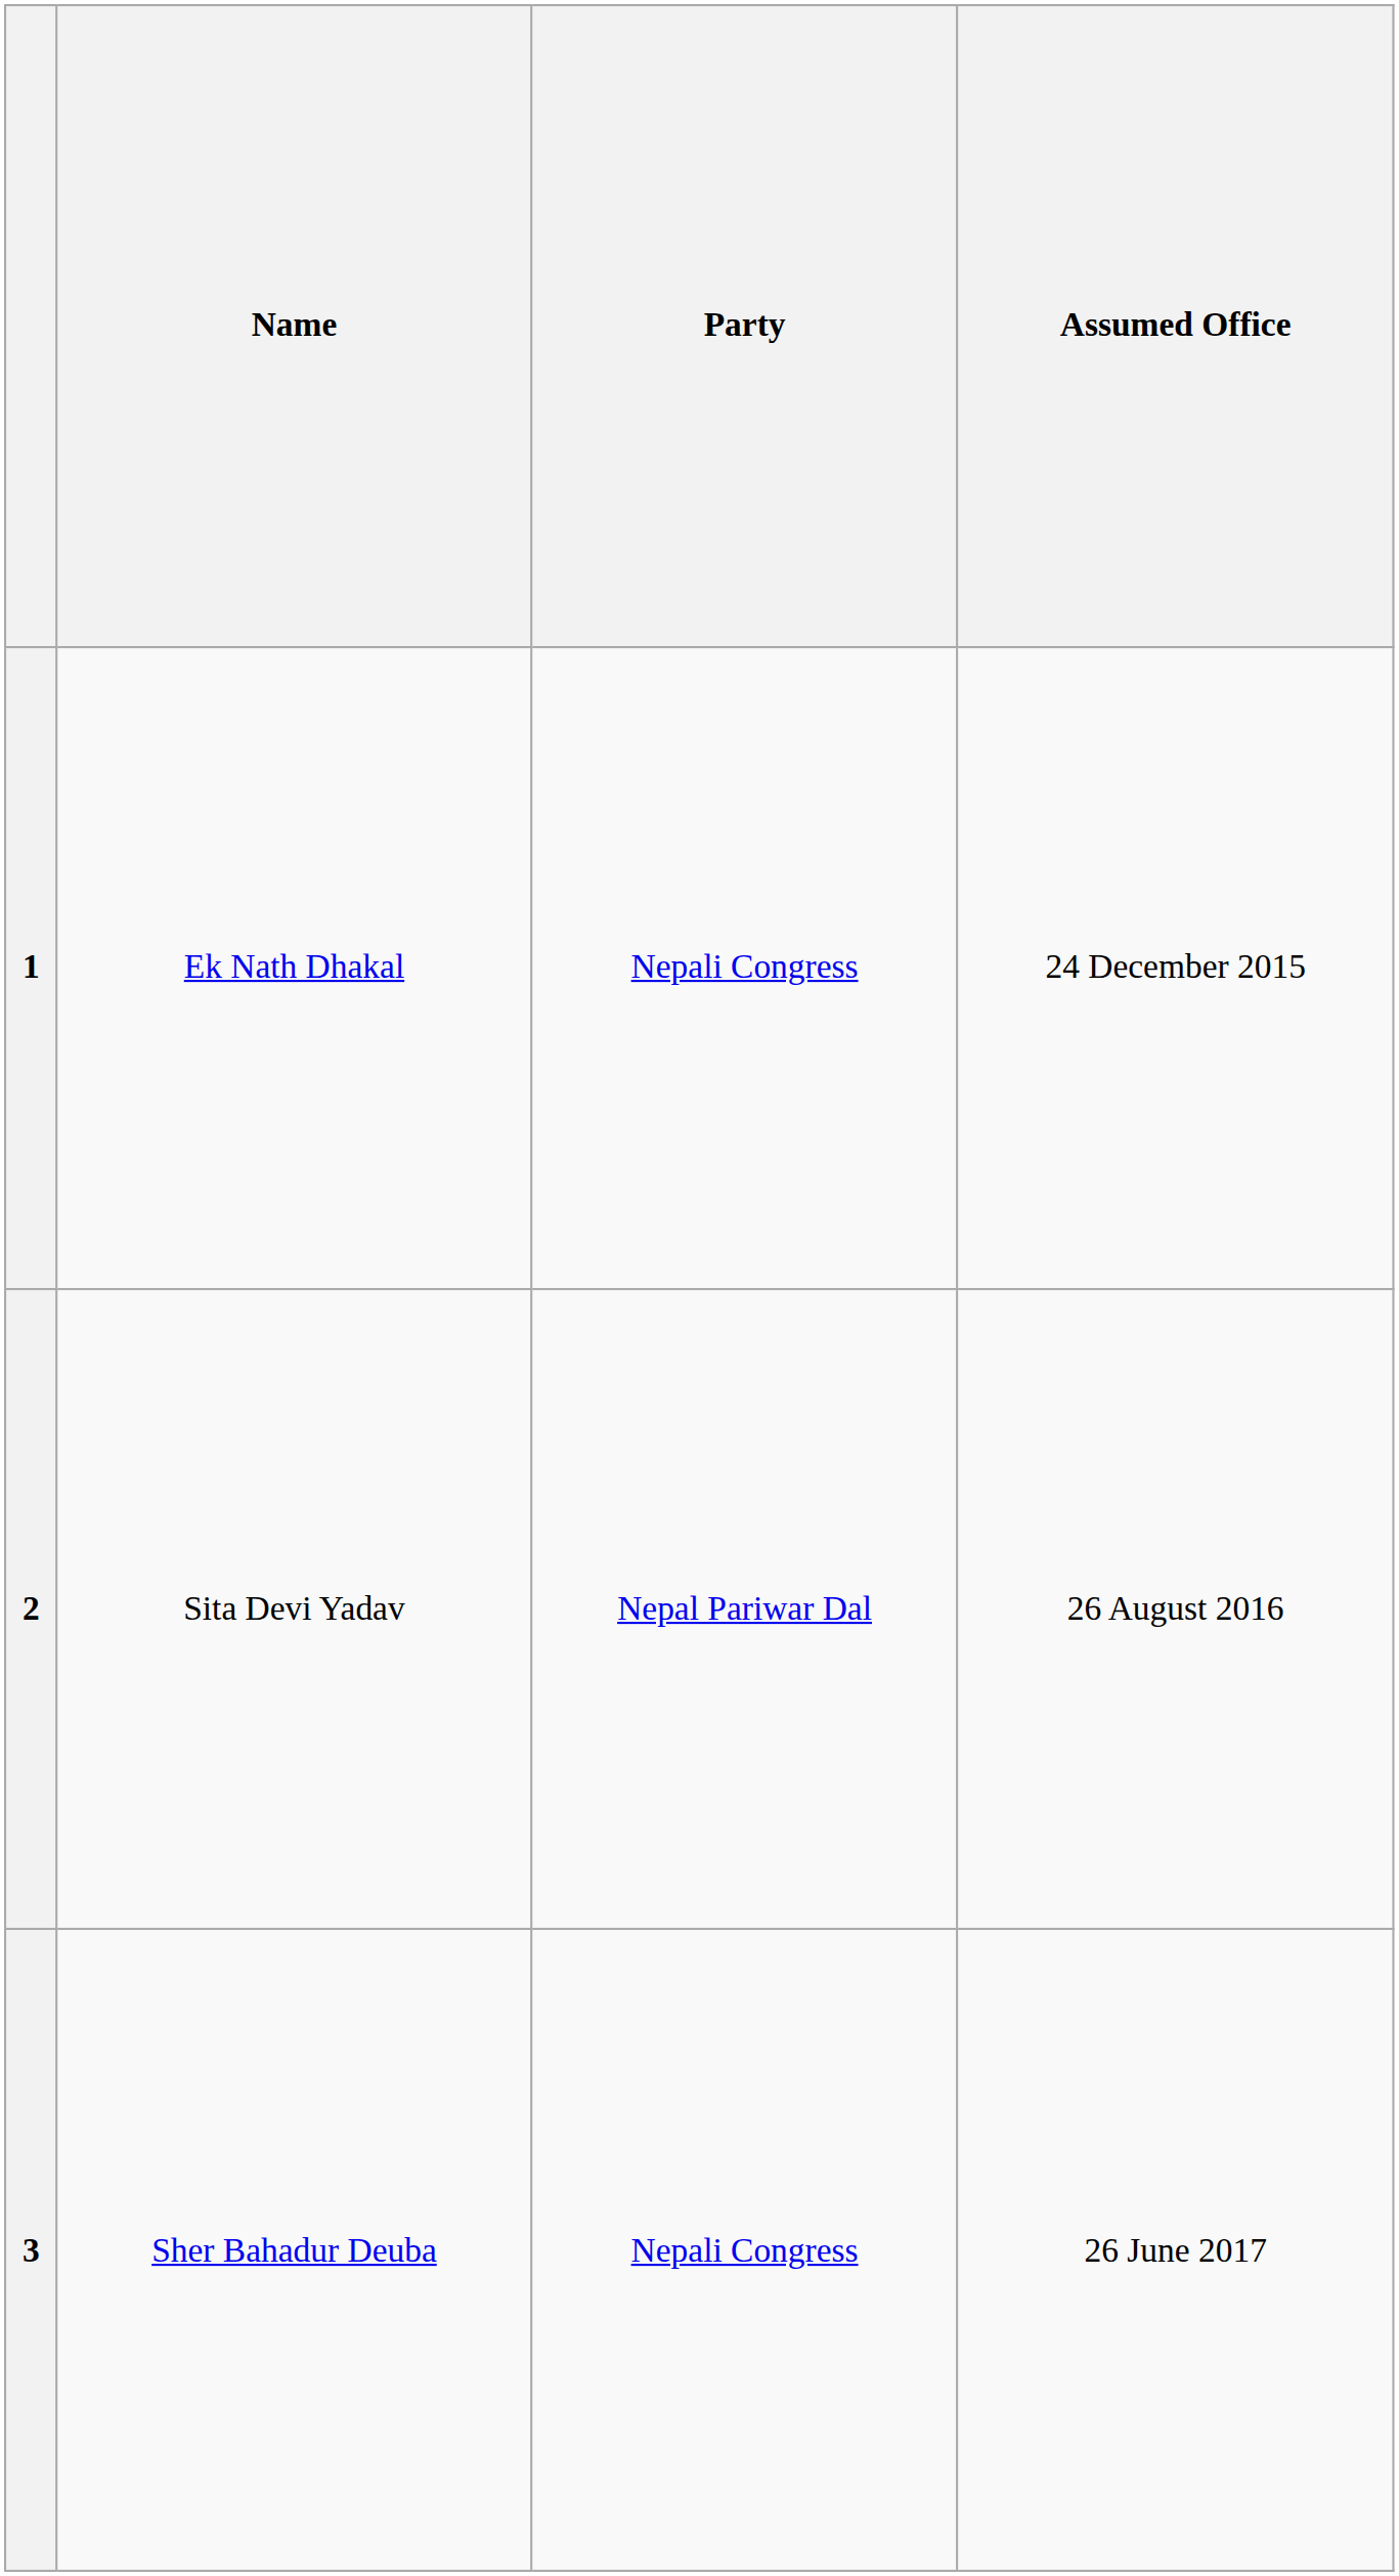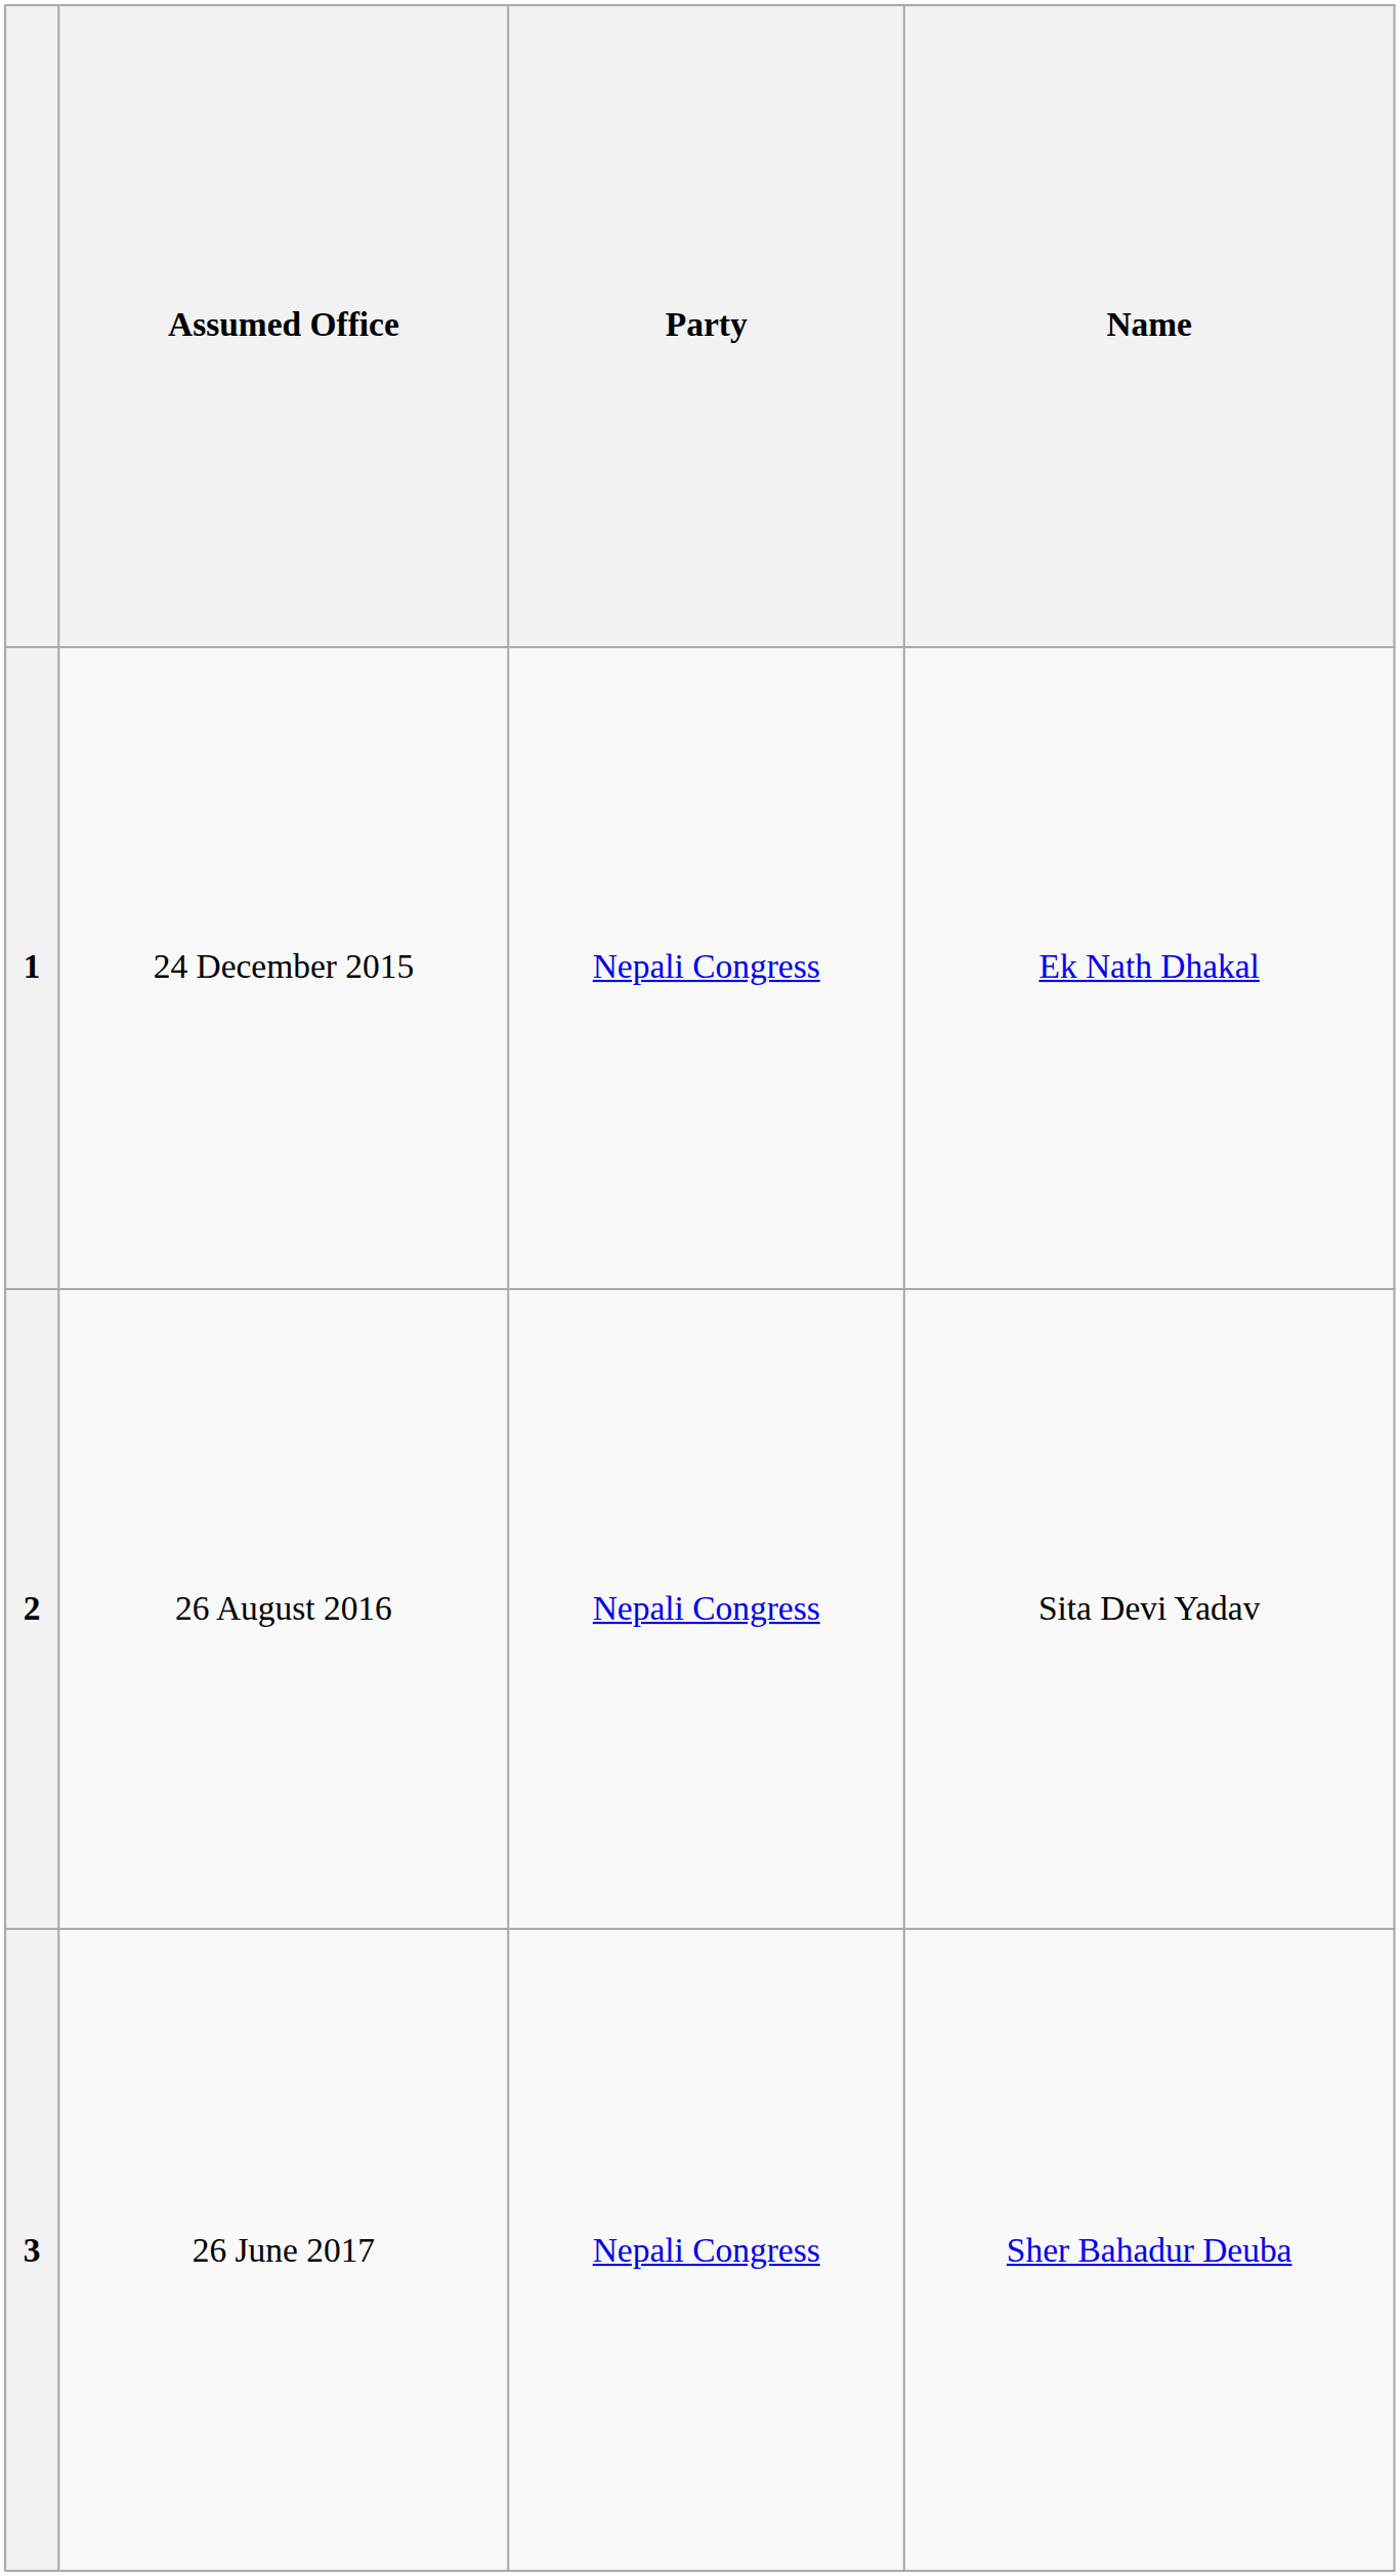 <table class="wikitable" style="text-align: center; width: 650px; height: 1200px;">
 <tr>
 <th scope="col"></th>
+<th scope="col">Assumed Office</th>
+<th scope="col">Party</th>
 <th scope="col">Name</th>
-<th scope="col">Party</th>
-<th scope="col">Assumed Office</th>
 </tr>
 <tr>
 <th scope="row">1</th>
+<td>24 December 2015</td>
+<td><a href='#'>Nepali Congress</a></td>
 <td><a href='#'>Ek Nath Dhakal</a></td>
-<td><a href='#'>Nepali Congress</a></td>
-<td>24 December 2015</td>
 </tr>
 <tr>
 <th scope="row">2</th>
+<td>26 August 2016</td>
+<td><a href='#'>Nepali Congress</a></td>
 <td>Sita Devi Yadav</td>
-<td><a href='#'>Nepal Pariwar Dal</a></td>
-<td>26 August 2016</td>
 </tr>
 <tr>
 <th scope="row">3</th>
+<td>26 June 2017</td>
+<td><a href='#'>Nepali Congress</a></td>
 <td><a href='#'>Sher Bahadur Deuba</a></td>
-<td><a href='#'>Nepali Congress</a></td>
-<td>26 June 2017</td>
 </tr>
 </table>
